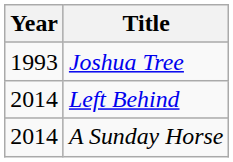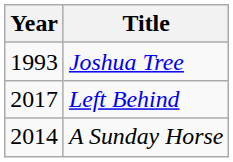 <table class="wikitable sortable" border="1">
 <tr>
 <th>Year</th>
 <th>Title</th>
 </tr>
 <tr>
 <td>1993</td>
 <td><em><a href='#'>Joshua Tree</a></em></td>
 </tr>
 <tr>
-<td>2014</td>
+<td>2017</td>
 <td><em><a href='#'>Left Behind</a></em></td>
 </tr>
 <tr>
 <td>2014</td>
 <td><em>A Sunday Horse</em></td>
 </tr>
 </table>
